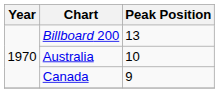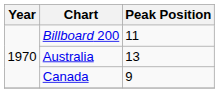 <table class="wikitable">
 <tr>
 <th align="left">Year</th>
 <th align="left">Chart</th>
 <th align="left">Peak Position</th>
 </tr>
 <tr>
 <td rowspan="3">1970</td>
 <td align="left"><a href='#'><em>Billboard</em> 200</a></td>
-<td align="left">13</td>
+<td align="left">11</td>
 </tr>
 <tr>
 <td align="left"><a href='#'>Australia</a></td>
-<td align="left">10</td>
+<td align="left">13</td>
 </tr>
 <tr>
 <td align="left"><a href='#'>Canada</a></td>
 <td align="left">9</td>
 </tr>
 <tr>
 </tr>
 </table>
